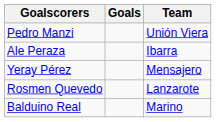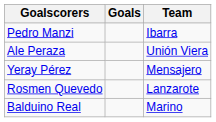 <table class="wikitable sortable" class="wikitable">
 <tr style="background:#ccc; text-align:center;">
 <th>Goalscorers</th>
 <th>Goals</th>
 <th>Team</th>
 </tr>
 <tr>
 <td> <a href='#'>Pedro Manzi</a></td>
 <td></td>
-<td><a href='#'>Unión Viera</a></td>
+<td><a href='#'>Ibarra</a></td>
 </tr>
 <tr>
 <td> <a href='#'>Ale Peraza</a></td>
 <td></td>
-<td><a href='#'>Ibarra</a></td>
+<td><a href='#'>Unión Viera</a></td>
 </tr>
 <tr>
 <td> <a href='#'>Yeray Pérez</a></td>
 <td></td>
 <td><a href='#'>Mensajero</a></td>
 </tr>
 <tr>
 <td> <a href='#'>Rosmen Quevedo</a></td>
 <td></td>
 <td><a href='#'>Lanzarote</a></td>
 </tr>
 <tr>
 <td> <a href='#'>Balduino Real</a></td>
 <td></td>
 <td><a href='#'>Marino</a></td>
 </tr>
 </table>
